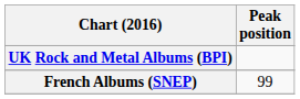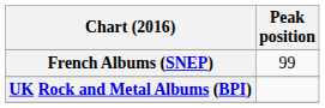 <table class="wikitable sortable plainrowheaders" style="text-align:center">
 <tr>
 <th scope="col">Chart (2016)</th>
 <th scope="col">Peak<br> position</th>
 </tr>
 <tr>
 </tr>
 <tr>
 </tr>
 <tr>
 </tr>
 <tr>
 </tr>
 <tr>
 </tr>
 <tr>
-<th scope="row"><a href='#'>UK</a> <a href='#'>Rock and Metal Albums</a> (<a href='#'>BPI</a>)</th>
-<td></td>
+<th scope="row">French Albums (<a href='#'>SNEP</a>)</th>
+<td>99</td>
 </tr>
 <tr>
 </tr>
 <tr>
 </tr>
 <tr>
-<th scope="row">French Albums (<a href='#'>SNEP</a>)</th>
-<td>99</td>
+<th scope="row"><a href='#'>UK</a> <a href='#'>Rock and Metal Albums</a> (<a href='#'>BPI</a>)</th>
+<td></td>
 </tr>
 <tr>
 </tr>
 </table>
